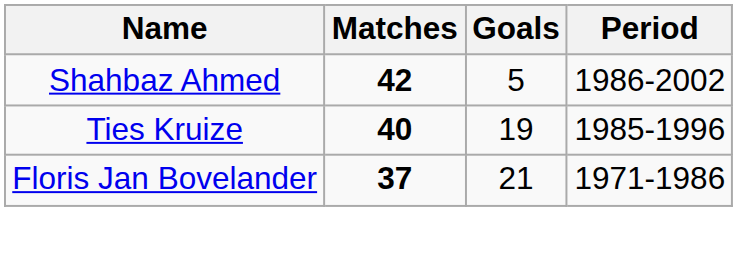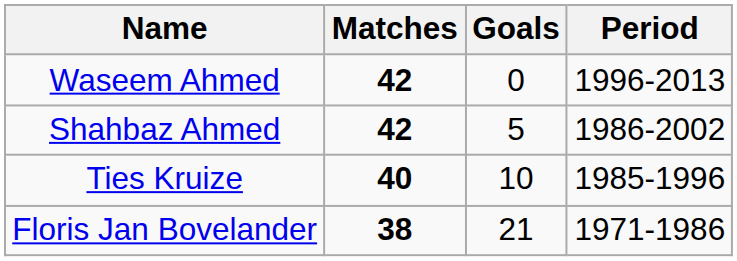 <table class="wikitable sortable" style=" text-align:center;">
 <tr>
 <th>Name</th>
 <th>Matches</th>
 <th>Goals</th>
 <th>Period</th>
+</tr>
+<tr>
+<td> <a href='#'>Waseem Ahmed</a></td>
+<td><strong>42</strong></td>
+<td>0</td>
+<td>1996-2013</td>
 </tr>
 <tr>
 <td> <a href='#'>Shahbaz Ahmed</a></td>
 <td><strong>42</strong></td>
 <td>5</td>
 <td>1986-2002</td>
 </tr>
 <tr>
 <td> <a href='#'>Ties Kruize</a></td>
 <td><strong>40</strong></td>
-<td>19</td>
+<td>10</td>
 <td>1985-1996</td>
 </tr>
 <tr>
 <td> <a href='#'>Floris Jan Bovelander</a></td>
-<td><strong>37</strong></td>
+<td><strong>38</strong></td>
 <td>21</td>
 <td>1971-1986</td>
 </tr>
 </table>
